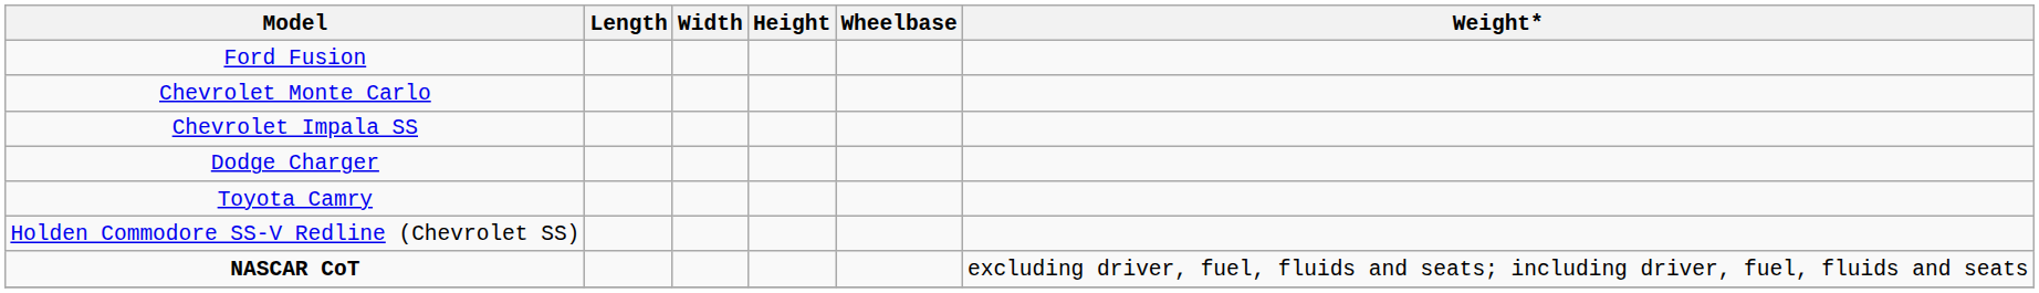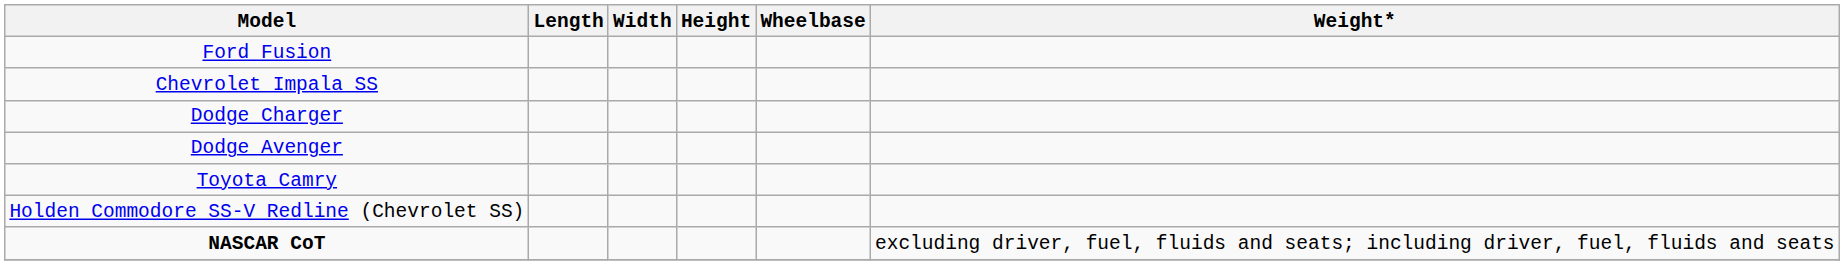 <table class="wikitable sortable" style="text-align:center">
 <tr>
 <th class="unsortable">Model</th>
 <th>Length</th>
 <th>Width</th>
 <th>Height</th>
 <th>Wheelbase</th>
 <th>Weight*</th>
 </tr>
 <tr>
 <td><a href='#'>Ford Fusion</a></td>
 <td></td>
 <td></td>
 <td></td>
 <td></td>
 <td></td>
 </tr>
 <tr>
-<td><a href='#'>Chevrolet Monte Carlo</a></td>
-<td></td>
-<td></td>
-<td></td>
-<td></td>
-<td></td>
-</tr>
-<tr>
 <td><a href='#'>Chevrolet Impala SS</a></td>
 <td></td>
 <td></td>
 <td></td>
 <td></td>
 <td></td>
 </tr>
 <tr>
 <td><a href='#'>Dodge Charger</a></td>
+<td></td>
+<td></td>
+<td></td>
+<td></td>
+<td></td>
+</tr>
+<tr>
+<td><a href='#'>Dodge Avenger</a></td>
 <td></td>
 <td></td>
 <td></td>
 <td></td>
 <td></td>
 </tr>
 <tr>
 <td><a href='#'>Toyota Camry</a></td>
 <td></td>
 <td></td>
 <td></td>
 <td></td>
 <td></td>
 </tr>
 <tr>
 <td><a href='#'>Holden Commodore SS-V Redline</a> (Chevrolet SS)</td>
 <td></td>
 <td></td>
 <td></td>
 <td></td>
 <td></td>
 </tr>
 <tr>
 <td><strong>NASCAR CoT</strong></td>
 <td></td>
 <td></td>
 <td></td>
 <td></td>
 <td> excluding driver, fuel, fluids and seats;  including driver, fuel, fluids and seats</td>
 </tr>
 <tr>
 </tr>
 </table>
